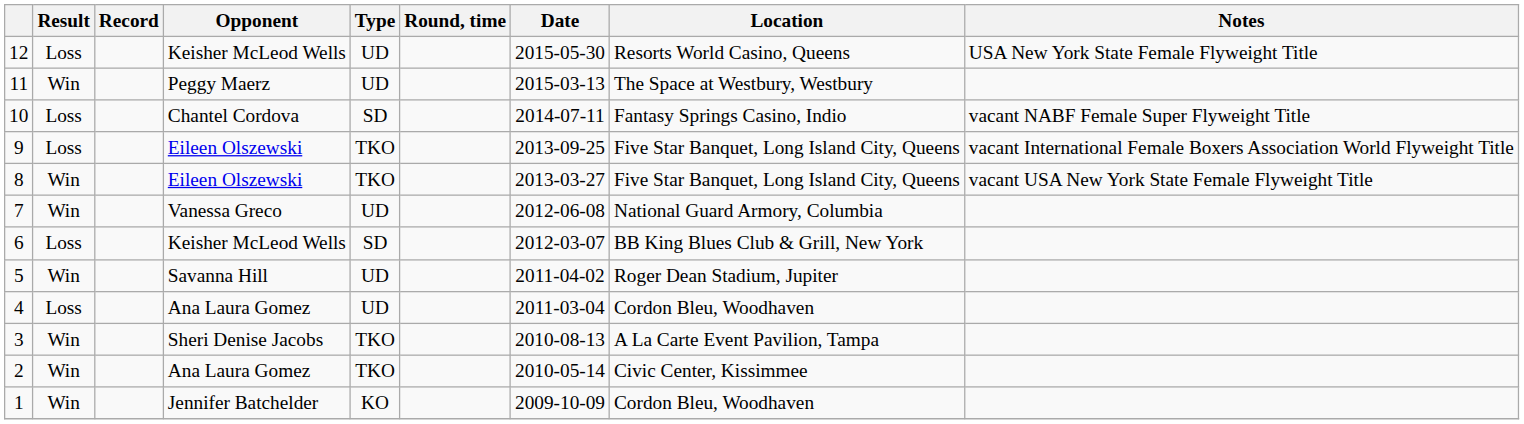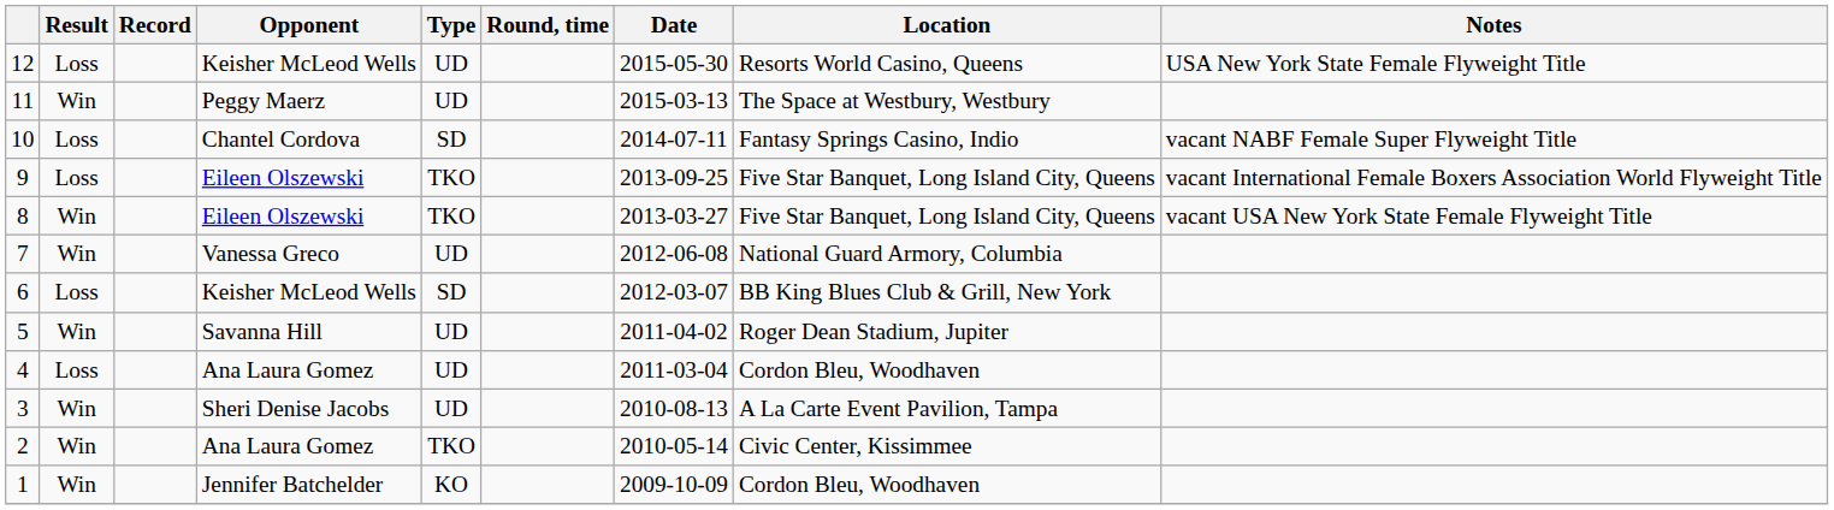 <table class="wikitable" style="text-align:center; font-size:95%">
 <tr>
 <th></th>
 <th>Result</th>
 <th>Record</th>
 <th>Opponent</th>
 <th>Type</th>
 <th>Round, time</th>
 <th>Date</th>
 <th>Location</th>
 <th>Notes</th>
 </tr>
 <tr>
 <td>12</td>
 <td>Loss</td>
 <td></td>
 <td style="text-align:left;">Keisher McLeod Wells</td>
 <td>UD</td>
 <td></td>
 <td>2015-05-30</td>
 <td style="text-align:left;">Resorts World Casino, Queens</td>
 <td style="text-align:left;">USA New York State Female Flyweight Title</td>
 </tr>
 <tr>
 <td>11</td>
 <td>Win</td>
 <td></td>
 <td style="text-align:left;">Peggy Maerz</td>
 <td>UD</td>
 <td></td>
 <td>2015-03-13</td>
 <td style="text-align:left;">The Space at Westbury, Westbury</td>
 <td style="text-align:left;"></td>
 </tr>
 <tr>
 <td>10</td>
 <td>Loss</td>
 <td></td>
 <td style="text-align:left;">Chantel Cordova</td>
 <td>SD</td>
 <td></td>
 <td>2014-07-11</td>
 <td style="text-align:left;">Fantasy Springs Casino, Indio</td>
 <td style="text-align:left;">vacant NABF Female Super Flyweight Title</td>
 </tr>
 <tr>
 <td>9</td>
 <td>Loss</td>
 <td></td>
 <td style="text-align:left;"><a href='#'>Eileen Olszewski</a></td>
 <td>TKO</td>
 <td></td>
 <td>2013-09-25</td>
 <td style="text-align:left;">Five Star Banquet, Long Island City, Queens</td>
 <td style="text-align:left;">vacant International Female Boxers Association World Flyweight Title</td>
 </tr>
 <tr>
 <td>8</td>
 <td>Win</td>
 <td></td>
 <td style="text-align:left;"><a href='#'>Eileen Olszewski</a></td>
 <td>TKO</td>
 <td></td>
 <td>2013-03-27</td>
 <td style="text-align:left;">Five Star Banquet, Long Island City, Queens</td>
 <td style="text-align:left;">vacant USA New York State Female Flyweight Title</td>
 </tr>
 <tr>
 <td>7</td>
 <td>Win</td>
 <td></td>
 <td style="text-align:left;">Vanessa Greco</td>
 <td>UD</td>
 <td></td>
 <td>2012-06-08</td>
 <td style="text-align:left;">National Guard Armory, Columbia</td>
 <td style="text-align:left;"></td>
 </tr>
 <tr>
 <td>6</td>
 <td>Loss</td>
 <td></td>
 <td style="text-align:left;">Keisher McLeod Wells</td>
 <td>SD</td>
 <td></td>
 <td>2012-03-07</td>
 <td style="text-align:left;">BB King Blues Club & Grill, New York</td>
 <td style="text-align:left;"></td>
 </tr>
 <tr>
 <td>5</td>
 <td>Win</td>
 <td></td>
 <td style="text-align:left;">Savanna Hill</td>
 <td>UD</td>
 <td></td>
 <td>2011-04-02</td>
 <td style="text-align:left;">Roger Dean Stadium, Jupiter</td>
 <td style="text-align:left;"></td>
 </tr>
 <tr>
 <td>4</td>
 <td>Loss</td>
 <td></td>
 <td style="text-align:left;">Ana Laura Gomez</td>
 <td>UD</td>
 <td></td>
 <td>2011-03-04</td>
 <td style="text-align:left;">Cordon Bleu, Woodhaven</td>
 <td style="text-align:left;"></td>
 </tr>
 <tr>
 <td>3</td>
 <td>Win</td>
 <td></td>
 <td style="text-align:left;">Sheri Denise Jacobs</td>
-<td>TKO</td>
+<td>UD</td>
 <td></td>
 <td>2010-08-13</td>
 <td style="text-align:left;">A La Carte Event Pavilion, Tampa</td>
 <td style="text-align:left;"></td>
 </tr>
 <tr>
 <td>2</td>
 <td>Win</td>
 <td></td>
 <td style="text-align:left;">Ana Laura Gomez</td>
 <td>TKO</td>
 <td></td>
 <td>2010-05-14</td>
 <td style="text-align:left;">Civic Center, Kissimmee</td>
 <td style="text-align:left;"></td>
 </tr>
 <tr>
 <td>1</td>
 <td>Win</td>
 <td></td>
 <td style="text-align:left;">Jennifer Batchelder</td>
 <td>KO</td>
 <td></td>
 <td>2009-10-09</td>
 <td style="text-align:left;">Cordon Bleu, Woodhaven</td>
 <td style="text-align:left;"></td>
 </tr>
 <tr>
 </tr>
 </table>
